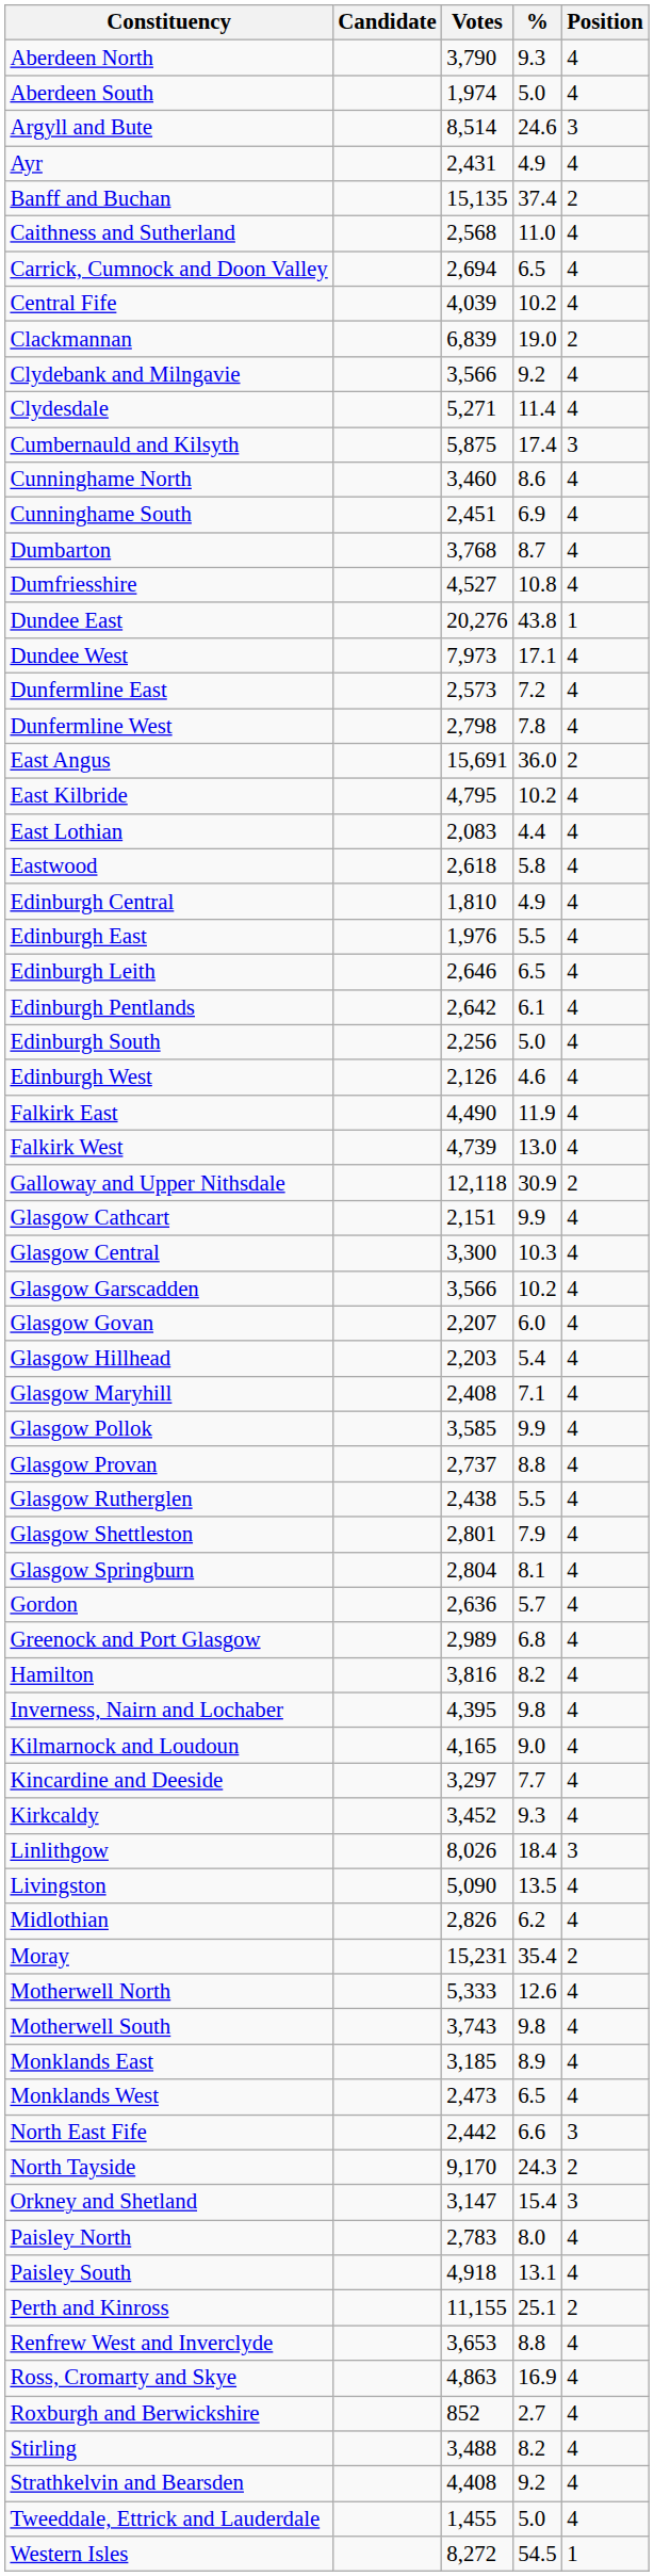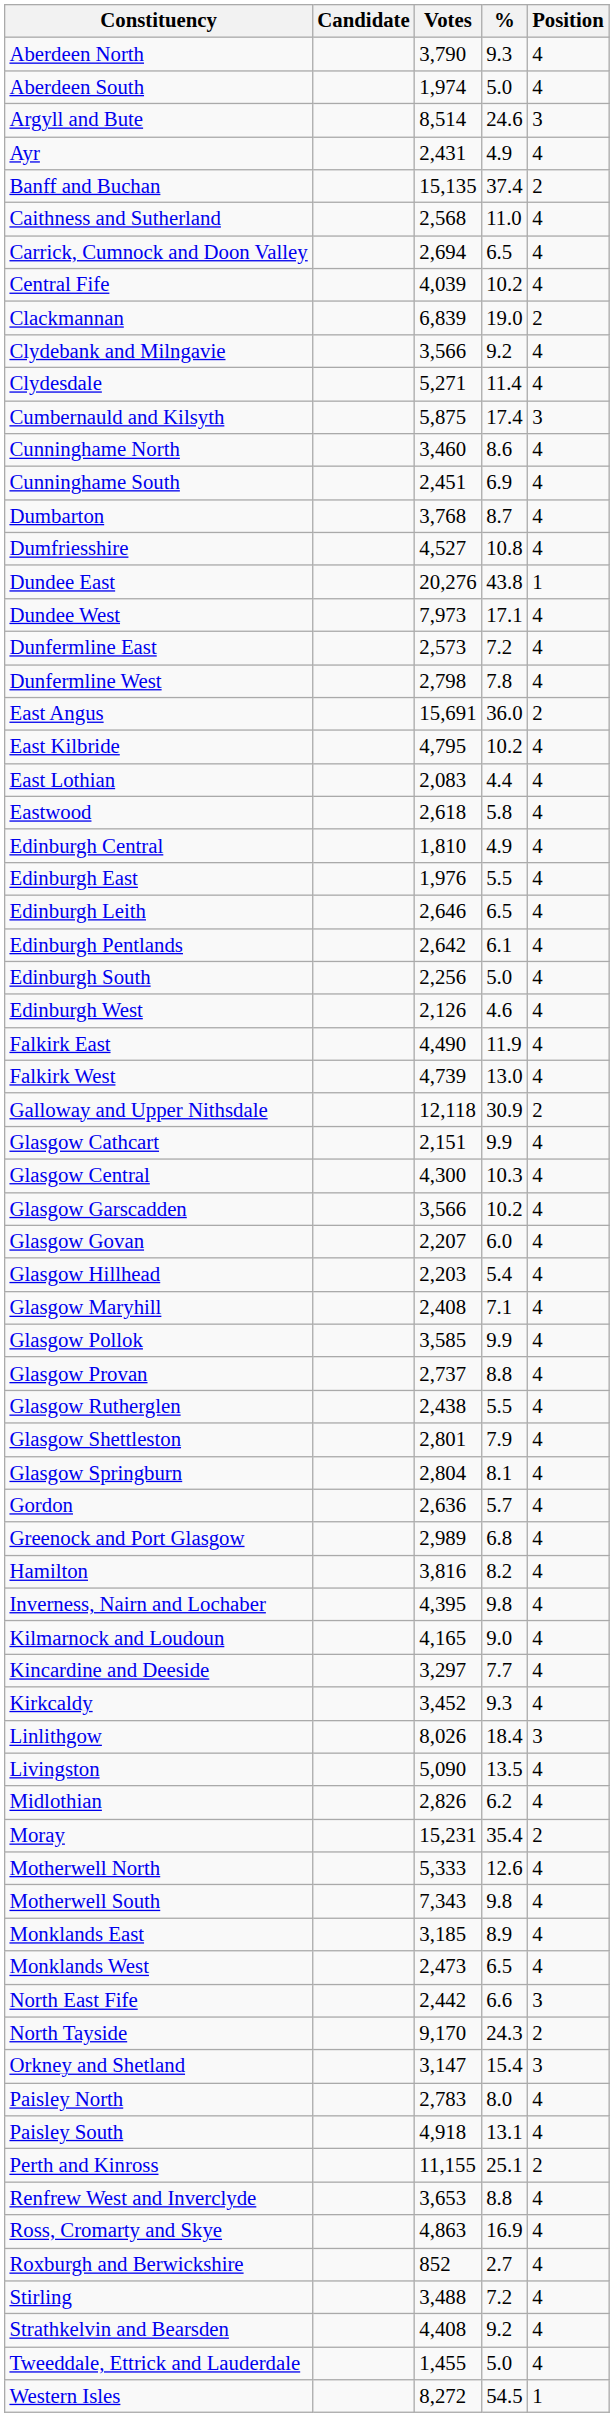 <table class="wikitable sortable">
 <tr>
 <th>Constituency</th>
 <th>Candidate</th>
 <th>Votes</th>
 <th>%</th>
 <th>Position</th>
 </tr>
 <tr>
 <td><a href='#'>Aberdeen North</a></td>
 <td></td>
 <td>3,790</td>
 <td>9.3</td>
 <td>4</td>
 </tr>
 <tr>
 <td><a href='#'>Aberdeen South</a></td>
 <td></td>
 <td>1,974</td>
 <td>5.0</td>
 <td>4</td>
 </tr>
 <tr>
 <td><a href='#'>Argyll and Bute</a></td>
 <td></td>
 <td>8,514</td>
 <td>24.6</td>
 <td>3</td>
 </tr>
 <tr>
 <td><a href='#'>Ayr</a></td>
 <td></td>
 <td>2,431</td>
 <td>4.9</td>
 <td>4</td>
 </tr>
 <tr>
 <td><a href='#'>Banff and Buchan</a></td>
 <td></td>
 <td>15,135</td>
 <td>37.4</td>
 <td>2</td>
 </tr>
 <tr>
 <td><a href='#'>Caithness and Sutherland</a></td>
 <td></td>
 <td>2,568</td>
 <td>11.0</td>
 <td>4</td>
 </tr>
 <tr>
 <td><a href='#'>Carrick, Cumnock and Doon Valley</a></td>
 <td></td>
 <td>2,694</td>
 <td>6.5</td>
 <td>4</td>
 </tr>
 <tr>
 <td><a href='#'>Central Fife</a></td>
 <td></td>
 <td>4,039</td>
 <td>10.2</td>
 <td>4</td>
 </tr>
 <tr>
 <td><a href='#'>Clackmannan</a></td>
 <td></td>
 <td>6,839</td>
 <td>19.0</td>
 <td>2</td>
 </tr>
 <tr>
 <td><a href='#'>Clydebank and Milngavie</a></td>
 <td></td>
 <td>3,566</td>
 <td>9.2</td>
 <td>4</td>
 </tr>
 <tr>
 <td><a href='#'>Clydesdale</a></td>
 <td></td>
 <td>5,271</td>
 <td>11.4</td>
 <td>4</td>
 </tr>
 <tr>
 <td><a href='#'>Cumbernauld and Kilsyth</a></td>
 <td></td>
 <td>5,875</td>
 <td>17.4</td>
 <td>3</td>
 </tr>
 <tr>
 <td><a href='#'>Cunninghame North</a></td>
 <td></td>
 <td>3,460</td>
 <td>8.6</td>
 <td>4</td>
 </tr>
 <tr>
 <td><a href='#'>Cunninghame South</a></td>
 <td></td>
 <td>2,451</td>
 <td>6.9</td>
 <td>4</td>
 </tr>
 <tr>
 <td><a href='#'>Dumbarton</a></td>
 <td></td>
 <td>3,768</td>
 <td>8.7</td>
 <td>4</td>
 </tr>
 <tr>
 <td><a href='#'>Dumfriesshire</a></td>
 <td></td>
 <td>4,527</td>
 <td>10.8</td>
 <td>4</td>
 </tr>
 <tr>
 <td><a href='#'>Dundee East</a></td>
 <td></td>
 <td>20,276</td>
 <td>43.8</td>
 <td>1</td>
 </tr>
 <tr>
 <td><a href='#'>Dundee West</a></td>
 <td></td>
 <td>7,973</td>
 <td>17.1</td>
 <td>4</td>
 </tr>
 <tr>
 <td><a href='#'>Dunfermline East</a></td>
 <td></td>
 <td>2,573</td>
 <td>7.2</td>
 <td>4</td>
 </tr>
 <tr>
 <td><a href='#'>Dunfermline West</a></td>
 <td></td>
 <td>2,798</td>
 <td>7.8</td>
 <td>4</td>
 </tr>
 <tr>
 <td><a href='#'>East Angus</a></td>
 <td></td>
 <td>15,691</td>
 <td>36.0</td>
 <td>2</td>
 </tr>
 <tr>
 <td><a href='#'>East Kilbride</a></td>
 <td></td>
 <td>4,795</td>
 <td>10.2</td>
 <td>4</td>
 </tr>
 <tr>
 <td><a href='#'>East Lothian</a></td>
 <td></td>
 <td>2,083</td>
 <td>4.4</td>
 <td>4</td>
 </tr>
 <tr>
 <td><a href='#'>Eastwood</a></td>
 <td></td>
 <td>2,618</td>
 <td>5.8</td>
 <td>4</td>
 </tr>
 <tr>
 <td><a href='#'>Edinburgh Central</a></td>
 <td></td>
 <td>1,810</td>
 <td>4.9</td>
 <td>4</td>
 </tr>
 <tr>
 <td><a href='#'>Edinburgh East</a></td>
 <td></td>
 <td>1,976</td>
 <td>5.5</td>
 <td>4</td>
 </tr>
 <tr>
 <td><a href='#'>Edinburgh Leith</a></td>
 <td></td>
 <td>2,646</td>
 <td>6.5</td>
 <td>4</td>
 </tr>
 <tr>
 <td><a href='#'>Edinburgh Pentlands</a></td>
 <td></td>
 <td>2,642</td>
 <td>6.1</td>
 <td>4</td>
 </tr>
 <tr>
 <td><a href='#'>Edinburgh South</a></td>
 <td></td>
 <td>2,256</td>
 <td>5.0</td>
 <td>4</td>
 </tr>
 <tr>
 <td><a href='#'>Edinburgh West</a></td>
 <td></td>
 <td>2,126</td>
 <td>4.6</td>
 <td>4</td>
 </tr>
 <tr>
 <td><a href='#'>Falkirk East</a></td>
 <td></td>
 <td>4,490</td>
 <td>11.9</td>
 <td>4</td>
 </tr>
 <tr>
 <td><a href='#'>Falkirk West</a></td>
 <td></td>
 <td>4,739</td>
 <td>13.0</td>
 <td>4</td>
 </tr>
 <tr>
 <td><a href='#'>Galloway and Upper Nithsdale</a></td>
 <td></td>
 <td>12,118</td>
 <td>30.9</td>
 <td>2</td>
 </tr>
 <tr>
 <td><a href='#'>Glasgow Cathcart</a></td>
 <td></td>
 <td>2,151</td>
 <td>9.9</td>
 <td>4</td>
 </tr>
 <tr>
 <td><a href='#'>Glasgow Central</a></td>
 <td></td>
-<td>3,300</td>
+<td>4,300</td>
 <td>10.3</td>
 <td>4</td>
 </tr>
 <tr>
 <td><a href='#'>Glasgow Garscadden</a></td>
 <td></td>
 <td>3,566</td>
 <td>10.2</td>
 <td>4</td>
 </tr>
 <tr>
 <td><a href='#'>Glasgow Govan</a></td>
 <td></td>
 <td>2,207</td>
 <td>6.0</td>
 <td>4</td>
 </tr>
 <tr>
 <td><a href='#'>Glasgow Hillhead</a></td>
 <td></td>
 <td>2,203</td>
 <td>5.4</td>
 <td>4</td>
 </tr>
 <tr>
 <td><a href='#'>Glasgow Maryhill</a></td>
 <td></td>
 <td>2,408</td>
 <td>7.1</td>
 <td>4</td>
 </tr>
 <tr>
 <td><a href='#'>Glasgow Pollok</a></td>
 <td></td>
 <td>3,585</td>
 <td>9.9</td>
 <td>4</td>
 </tr>
 <tr>
 <td><a href='#'>Glasgow Provan</a></td>
 <td></td>
 <td>2,737</td>
 <td>8.8</td>
 <td>4</td>
 </tr>
 <tr>
 <td><a href='#'>Glasgow Rutherglen</a></td>
 <td></td>
 <td>2,438</td>
 <td>5.5</td>
 <td>4</td>
 </tr>
 <tr>
 <td><a href='#'>Glasgow Shettleston</a></td>
 <td></td>
 <td>2,801</td>
 <td>7.9</td>
 <td>4</td>
 </tr>
 <tr>
 <td><a href='#'>Glasgow Springburn</a></td>
 <td></td>
 <td>2,804</td>
 <td>8.1</td>
 <td>4</td>
 </tr>
 <tr>
 <td><a href='#'>Gordon</a></td>
 <td></td>
 <td>2,636</td>
 <td>5.7</td>
 <td>4</td>
 </tr>
 <tr>
 <td><a href='#'>Greenock and Port Glasgow</a></td>
 <td></td>
 <td>2,989</td>
 <td>6.8</td>
 <td>4</td>
 </tr>
 <tr>
 <td><a href='#'>Hamilton</a></td>
 <td></td>
 <td>3,816</td>
 <td>8.2</td>
 <td>4</td>
 </tr>
 <tr>
 <td><a href='#'>Inverness, Nairn and Lochaber</a></td>
 <td></td>
 <td>4,395</td>
 <td>9.8</td>
 <td>4</td>
 </tr>
 <tr>
 <td><a href='#'>Kilmarnock and Loudoun</a></td>
 <td></td>
 <td>4,165</td>
 <td>9.0</td>
 <td>4</td>
 </tr>
 <tr>
 <td><a href='#'>Kincardine and Deeside</a></td>
 <td></td>
 <td>3,297</td>
 <td>7.7</td>
 <td>4</td>
 </tr>
 <tr>
 <td><a href='#'>Kirkcaldy</a></td>
 <td></td>
 <td>3,452</td>
 <td>9.3</td>
 <td>4</td>
 </tr>
 <tr>
 <td><a href='#'>Linlithgow</a></td>
 <td></td>
 <td>8,026</td>
 <td>18.4</td>
 <td>3</td>
 </tr>
 <tr>
 <td><a href='#'>Livingston</a></td>
 <td></td>
 <td>5,090</td>
 <td>13.5</td>
 <td>4</td>
 </tr>
 <tr>
 <td><a href='#'>Midlothian</a></td>
 <td></td>
 <td>2,826</td>
 <td>6.2</td>
 <td>4</td>
 </tr>
 <tr>
 <td><a href='#'>Moray</a></td>
 <td></td>
 <td>15,231</td>
 <td>35.4</td>
 <td>2</td>
 </tr>
 <tr>
 <td><a href='#'>Motherwell North</a></td>
 <td></td>
 <td>5,333</td>
 <td>12.6</td>
 <td>4</td>
 </tr>
 <tr>
 <td><a href='#'>Motherwell South</a></td>
 <td></td>
-<td>3,743</td>
+<td>7,343</td>
 <td>9.8</td>
 <td>4</td>
 </tr>
 <tr>
 <td><a href='#'>Monklands East</a></td>
 <td></td>
 <td>3,185</td>
 <td>8.9</td>
 <td>4</td>
 </tr>
 <tr>
 <td><a href='#'>Monklands West</a></td>
 <td></td>
 <td>2,473</td>
 <td>6.5</td>
 <td>4</td>
 </tr>
 <tr>
 <td><a href='#'>North East Fife</a></td>
 <td></td>
 <td>2,442</td>
 <td>6.6</td>
 <td>3</td>
 </tr>
 <tr>
 <td><a href='#'>North Tayside</a></td>
 <td></td>
 <td>9,170</td>
 <td>24.3</td>
 <td>2</td>
 </tr>
 <tr>
 <td><a href='#'>Orkney and Shetland</a></td>
 <td></td>
 <td>3,147</td>
 <td>15.4</td>
 <td>3</td>
 </tr>
 <tr>
 <td><a href='#'>Paisley North</a></td>
 <td></td>
 <td>2,783</td>
 <td>8.0</td>
 <td>4</td>
 </tr>
 <tr>
 <td><a href='#'>Paisley South</a></td>
 <td></td>
 <td>4,918</td>
 <td>13.1</td>
 <td>4</td>
 </tr>
 <tr>
 <td><a href='#'>Perth and Kinross</a></td>
 <td></td>
 <td>11,155</td>
 <td>25.1</td>
 <td>2</td>
 </tr>
 <tr>
 <td><a href='#'>Renfrew West and Inverclyde</a></td>
 <td></td>
 <td>3,653</td>
 <td>8.8</td>
 <td>4</td>
 </tr>
 <tr>
 <td><a href='#'>Ross, Cromarty and Skye</a></td>
 <td></td>
 <td>4,863</td>
 <td>16.9</td>
 <td>4</td>
 </tr>
 <tr>
 <td><a href='#'>Roxburgh and Berwickshire</a></td>
 <td></td>
 <td>852</td>
 <td>2.7</td>
 <td>4</td>
 </tr>
 <tr>
 <td><a href='#'>Stirling</a></td>
 <td></td>
 <td>3,488</td>
-<td>8.2</td>
+<td>7.2</td>
 <td>4</td>
 </tr>
 <tr>
 <td><a href='#'>Strathkelvin and Bearsden</a></td>
 <td></td>
 <td>4,408</td>
 <td>9.2</td>
 <td>4</td>
 </tr>
 <tr>
 <td><a href='#'>Tweeddale, Ettrick and Lauderdale</a></td>
 <td></td>
 <td>1,455</td>
 <td>5.0</td>
 <td>4</td>
 </tr>
 <tr>
 <td><a href='#'>Western Isles</a></td>
 <td></td>
 <td>8,272</td>
 <td>54.5</td>
 <td>1</td>
 </tr>
 </table>
